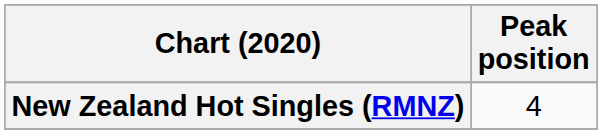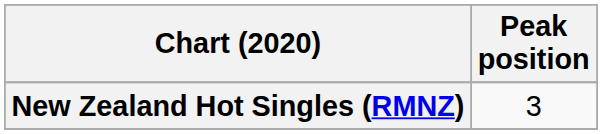 <table class="wikitable sortable plainrowheaders" style="text-align:center">
 <tr>
 <th scope="col">Chart (2020)</th>
 <th scope="col">Peak<br>position</th>
 </tr>
 <tr>
 </tr>
 <tr>
 </tr>
 <tr>
 </tr>
 <tr>
 </tr>
 <tr>
 </tr>
 <tr>
 </tr>
 <tr>
 </tr>
 <tr>
 <th scope="row">New Zealand Hot Singles (<a href='#'>RMNZ</a>)</th>
-<td>4</td>
+<td>3</td>
 </tr>
 <tr>
 </tr>
 <tr>
 </tr>
 <tr>
 </tr>
 </table>
